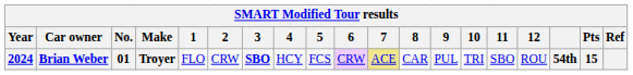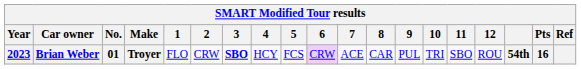 <table class="wikitable" style="text-align:center; font-size:75%">
 <tr>
 <th colspan=38><a href='#'>SMART Modified Tour</a> results</th>
 </tr>
 <tr>
 <th>Year</th>
 <th>Car owner</th>
 <th>No.</th>
 <th>Make</th>
 <th>1</th>
 <th>2</th>
 <th>3</th>
 <th>4</th>
 <th>5</th>
 <th>6</th>
 <th>7</th>
 <th>8</th>
 <th>9</th>
 <th>10</th>
 <th>11</th>
 <th>12</th>
 <th></th>
 <th>Pts</th>
 <th>Ref</th>
 </tr>
 <tr>
-<th><a href='#'>2024</a></th>
+<th><a href='#'>2023</a></th>
 <th><a href='#'>Brian Weber</a></th>
 <th>01</th>
 <th>Troyer</th>
 <td><a href='#'>FLO</a></td>
 <td><a href='#'>CRW</a></td>
 <td><strong><a href='#'>SBO</a></strong></td>
 <td><a href='#'>HCY</a></td>
 <td><a href='#'>FCS</a></td>
 <td style="background:#EFCFFF;"><a href='#'>CRW</a><br></td>
-<td style="background: khaki;"><a href='#'>ACE</a></td>
+<td><a href='#'>ACE</a></td>
 <td><a href='#'>CAR</a></td>
 <td><a href='#'>PUL</a></td>
 <td><a href='#'>TRI</a></td>
 <td><a href='#'>SBO</a></td>
 <td><a href='#'>ROU</a></td>
 <th>54th</th>
-<th>15</th>
+<th>16</th>
 <th></th>
 </tr>
 </table>
